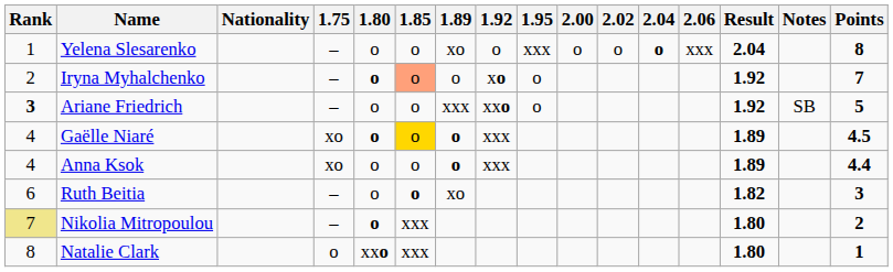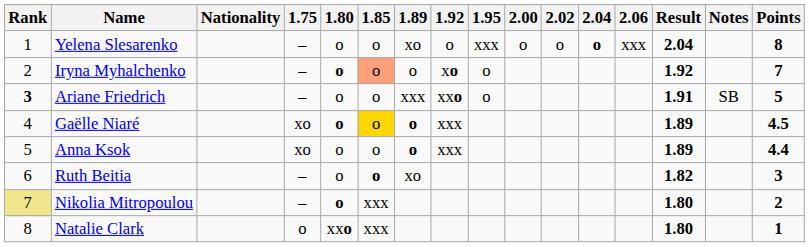 <table class="wikitable sortable" style="text-align:center">
 <tr>
 <th>Rank</th>
 <th>Name</th>
 <th>Nationality</th>
 <th>1.75</th>
 <th>1.80</th>
 <th>1.85</th>
 <th>1.89</th>
 <th>1.92</th>
 <th>1.95</th>
 <th>2.00</th>
 <th>2.02</th>
 <th>2.04</th>
 <th>2.06</th>
 <th>Result</th>
 <th>Notes</th>
 <th>Points</th>
 </tr>
 <tr>
 <td>1</td>
 <td align=left><a href='#'>Yelena Slesarenko</a></td>
 <td align=left></td>
 <td>–</td>
 <td>o</td>
 <td>o</td>
 <td>xo</td>
 <td>o</td>
 <td>xxx</td>
 <td>o</td>
 <td>o</td>
 <td><strong>o</strong></td>
 <td>xxx</td>
 <td><strong>2.04</strong></td>
 <td></td>
 <td><strong>8</strong></td>
 </tr>
 <tr>
 <td>2</td>
 <td align=left><a href='#'>Iryna Myhalchenko</a></td>
 <td align=left></td>
 <td>–</td>
 <td><strong>o</strong></td>
 <td style="background: lightsalmon;">o</td>
 <td>o</td>
 <td>x<strong>o</strong></td>
 <td>o</td>
 <td></td>
 <td></td>
 <td></td>
 <td></td>
 <td><strong>1.92</strong></td>
 <td></td>
 <td><strong>7</strong></td>
 </tr>
 <tr>
 <td><strong>3</strong></td>
 <td align=left><a href='#'>Ariane Friedrich</a></td>
 <td align=left></td>
 <td>–</td>
 <td>o</td>
 <td>o</td>
 <td>xxx</td>
 <td>xx<strong>o</strong></td>
 <td>o</td>
 <td></td>
 <td></td>
 <td></td>
 <td></td>
-<td><strong>1.92</strong></td>
+<td><strong>1.91</strong></td>
 <td>SB</td>
 <td><strong>5</strong></td>
 </tr>
 <tr>
 <td>4</td>
 <td align=left><a href='#'>Gaëlle Niaré</a></td>
 <td align=left></td>
 <td>xo</td>
 <td><strong>o</strong></td>
 <td style="background: gold;">o</td>
 <td><strong>o</strong></td>
 <td>xxx</td>
 <td></td>
 <td></td>
 <td></td>
 <td></td>
 <td></td>
 <td><strong>1.89</strong></td>
 <td></td>
 <td><strong>4.5</strong></td>
 </tr>
 <tr>
-<td>4</td>
+<td>5</td>
 <td align=left><a href='#'>Anna Ksok</a></td>
 <td align=left></td>
 <td>xo</td>
 <td>o</td>
 <td>o</td>
 <td><strong>o</strong></td>
 <td>xxx</td>
 <td></td>
 <td></td>
 <td></td>
 <td></td>
 <td></td>
 <td><strong>1.89</strong></td>
 <td></td>
 <td><strong>4.4</strong></td>
 </tr>
 <tr>
 <td>6</td>
 <td align=left><a href='#'>Ruth Beitia</a></td>
 <td align=left></td>
 <td>–</td>
 <td>o</td>
 <td><strong>o</strong></td>
 <td>xo</td>
 <td></td>
 <td></td>
 <td></td>
 <td></td>
 <td></td>
 <td></td>
 <td><strong>1.82</strong></td>
 <td></td>
 <td><strong>3</strong></td>
 </tr>
 <tr>
 <td style="background: khaki;">7</td>
 <td align=left><a href='#'>Nikolia Mitropoulou</a></td>
 <td align=left></td>
 <td>–</td>
 <td><strong>o</strong></td>
 <td>xxx</td>
 <td></td>
 <td></td>
 <td></td>
 <td></td>
 <td></td>
 <td></td>
 <td></td>
 <td><strong>1.80</strong></td>
 <td></td>
 <td><strong>2</strong></td>
 </tr>
 <tr>
 <td>8</td>
 <td align=left><a href='#'>Natalie Clark</a></td>
 <td align=left></td>
 <td>o</td>
 <td>xx<strong>o</strong></td>
 <td>xxx</td>
 <td></td>
 <td></td>
 <td></td>
 <td></td>
 <td></td>
 <td></td>
 <td></td>
 <td><strong>1.80</strong></td>
 <td></td>
 <td><strong>1</strong></td>
 </tr>
 </table>
